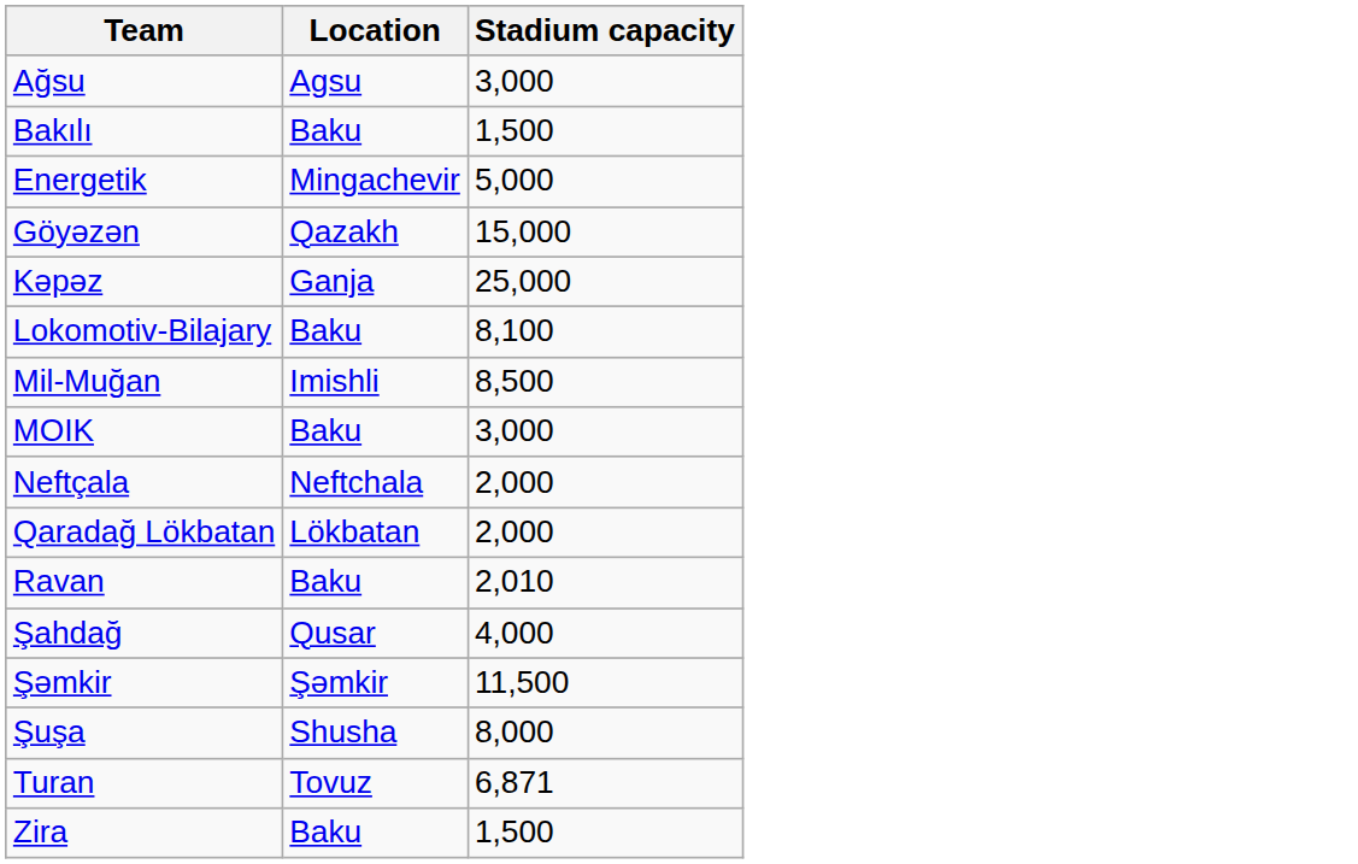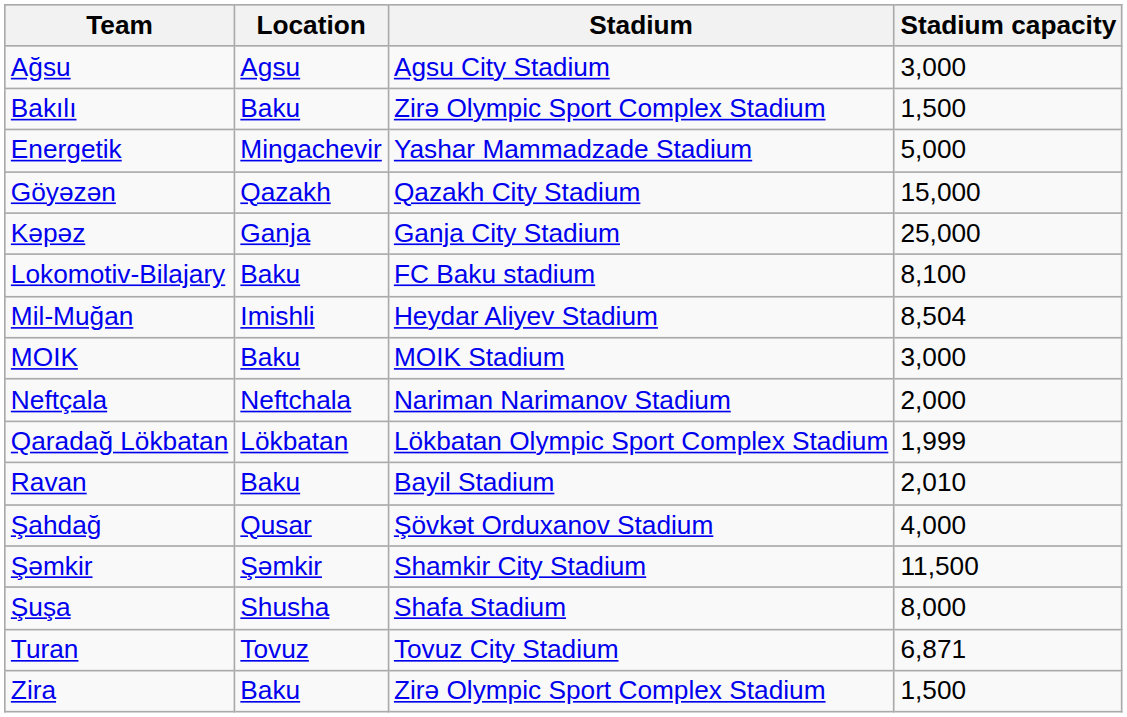 <table class="wikitable sortable" style="text-align: left;">
 <tr>
 <th>Team</th>
 <th>Location</th>
+<th>Stadium</th>
 <th>Stadium capacity</th>
 </tr>
 <tr>
 <td><a href='#'>Ağsu</a></td>
 <td><a href='#'>Agsu</a></td>
+<td><a href='#'>Agsu City Stadium</a></td>
 <td>3,000</td>
 </tr>
 <tr>
 <td><a href='#'>Bakılı</a></td>
 <td><a href='#'>Baku</a></td>
+<td><a href='#'>Zirə Olympic Sport Complex Stadium</a></td>
 <td>1,500</td>
 </tr>
 <tr>
 <td><a href='#'>Energetik</a></td>
 <td><a href='#'>Mingachevir</a></td>
+<td><a href='#'>Yashar Mammadzade Stadium</a></td>
 <td>5,000</td>
 </tr>
 <tr>
 <td><a href='#'>Göyəzən</a></td>
 <td><a href='#'>Qazakh</a></td>
+<td><a href='#'>Qazakh City Stadium</a></td>
 <td>15,000</td>
 </tr>
 <tr>
 <td><a href='#'>Kəpəz</a></td>
 <td><a href='#'>Ganja</a></td>
+<td><a href='#'>Ganja City Stadium</a></td>
 <td>25,000</td>
 </tr>
 <tr>
 <td><a href='#'>Lokomotiv-Bilajary</a></td>
 <td><a href='#'>Baku</a></td>
+<td><a href='#'>FC Baku stadium</a></td>
 <td>8,100</td>
 </tr>
 <tr>
 <td><a href='#'>Mil-Muğan</a></td>
 <td><a href='#'>Imishli</a></td>
-<td>8,500</td>
+<td><a href='#'>Heydar Aliyev Stadium</a></td>
+<td>8,504</td>
 </tr>
 <tr>
 <td><a href='#'>MOIK</a></td>
 <td><a href='#'>Baku</a></td>
+<td><a href='#'>MOIK Stadium</a></td>
 <td>3,000</td>
 </tr>
 <tr>
 <td><a href='#'>Neftçala</a></td>
 <td><a href='#'>Neftchala</a></td>
+<td><a href='#'>Nariman Narimanov Stadium</a></td>
 <td>2,000</td>
 </tr>
 <tr>
 <td><a href='#'>Qaradağ Lökbatan</a></td>
 <td><a href='#'>Lökbatan</a></td>
-<td>2,000</td>
+<td><a href='#'>Lökbatan Olympic Sport Complex Stadium</a></td>
+<td>1,999</td>
 </tr>
 <tr>
 <td><a href='#'>Ravan</a></td>
 <td><a href='#'>Baku</a></td>
+<td><a href='#'>Bayil Stadium</a></td>
 <td>2,010</td>
 </tr>
 <tr>
 <td><a href='#'>Şahdağ</a></td>
 <td><a href='#'>Qusar</a></td>
+<td><a href='#'>Şövkət Orduxanov Stadium</a></td>
 <td>4,000</td>
 </tr>
 <tr>
 <td><a href='#'>Şəmkir</a></td>
 <td><a href='#'>Şəmkir</a></td>
+<td><a href='#'>Shamkir City Stadium</a></td>
 <td>11,500</td>
 </tr>
 <tr>
 <td><a href='#'>Şuşa</a></td>
 <td><a href='#'>Shusha</a></td>
+<td><a href='#'>Shafa Stadium</a></td>
 <td>8,000</td>
 </tr>
 <tr>
 <td><a href='#'>Turan</a></td>
 <td><a href='#'>Tovuz</a></td>
+<td><a href='#'>Tovuz City Stadium</a></td>
 <td>6,871</td>
 </tr>
 <tr>
 <td><a href='#'>Zira</a></td>
 <td><a href='#'>Baku</a></td>
+<td><a href='#'>Zirə Olympic Sport Complex Stadium</a></td>
 <td>1,500</td>
 </tr>
 </table>
